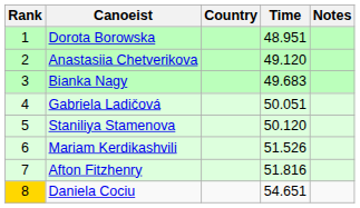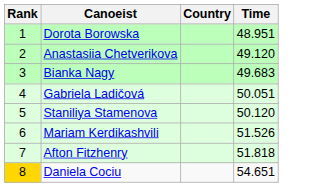 <table class="wikitable" style="text-align:center">
 <tr>
 <th>Rank</th>
 <th>Canoeist</th>
 <th>Country</th>
 <th>Time</th>
-<th>Notes</th>
 </tr>
 <tr bgcolor=bbffbb>
 <td>1</td>
 <td align="left"><a href='#'>Dorota Borowska</a></td>
 <td align="left"></td>
 <td>48.951</td>
-<td></td>
 </tr>
 <tr bgcolor=bbffbb>
 <td>2</td>
 <td align="left"><a href='#'>Anastasiia Chetverikova</a></td>
 <td align="left"></td>
 <td>49.120</td>
-<td></td>
 </tr>
 <tr bgcolor=bbffbb>
 <td>3</td>
 <td align="left"><a href='#'>Bianka Nagy</a></td>
 <td align="left"></td>
 <td>49.683</td>
-<td></td>
 </tr>
 <tr bgcolor=ddffdd>
 <td>4</td>
 <td align="left"><a href='#'>Gabriela Ladičová</a></td>
 <td align="left"></td>
 <td>50.051</td>
-<td></td>
 </tr>
 <tr bgcolor=ddffdd>
 <td>5</td>
 <td align="left"><a href='#'>Staniliya Stamenova</a></td>
 <td align="left"></td>
 <td>50.120</td>
-<td></td>
 </tr>
 <tr bgcolor=ddffdd>
 <td>6</td>
 <td align="left"><a href='#'>Mariam Kerdikashvili</a></td>
 <td align="left"></td>
 <td>51.526</td>
-<td></td>
 </tr>
 <tr bgcolor=ddffdd>
 <td>7</td>
 <td align="left"><a href='#'>Afton Fitzhenry</a></td>
 <td align="left"></td>
-<td>51.816</td>
-<td></td>
+<td>51.818</td>
 </tr>
 <tr>
 <td style="background: gold;">8</td>
 <td align="left"><a href='#'>Daniela Cociu</a></td>
 <td align="left"></td>
 <td>54.651</td>
-<td></td>
 </tr>
 </table>
